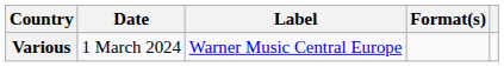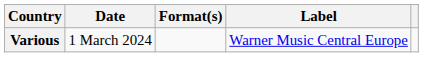 <table class="wikitable plainrowheaders">
 <tr>
 <th scope="col">Country</th>
 <th scope="col">Date</th>
+<th scope="col">Format(s)</th>
 <th scope="col">Label</th>
-<th scope="col">Format(s)</th>
 <th scope="col"></th>
 </tr>
 <tr>
 <th scope="row">Various</th>
 <td>1 March 2024</td>
+<td></td>
 <td><a href='#'>Warner Music Central Europe</a></td>
-<td></td>
 <td align="center"></td>
 </tr>
 </table>
